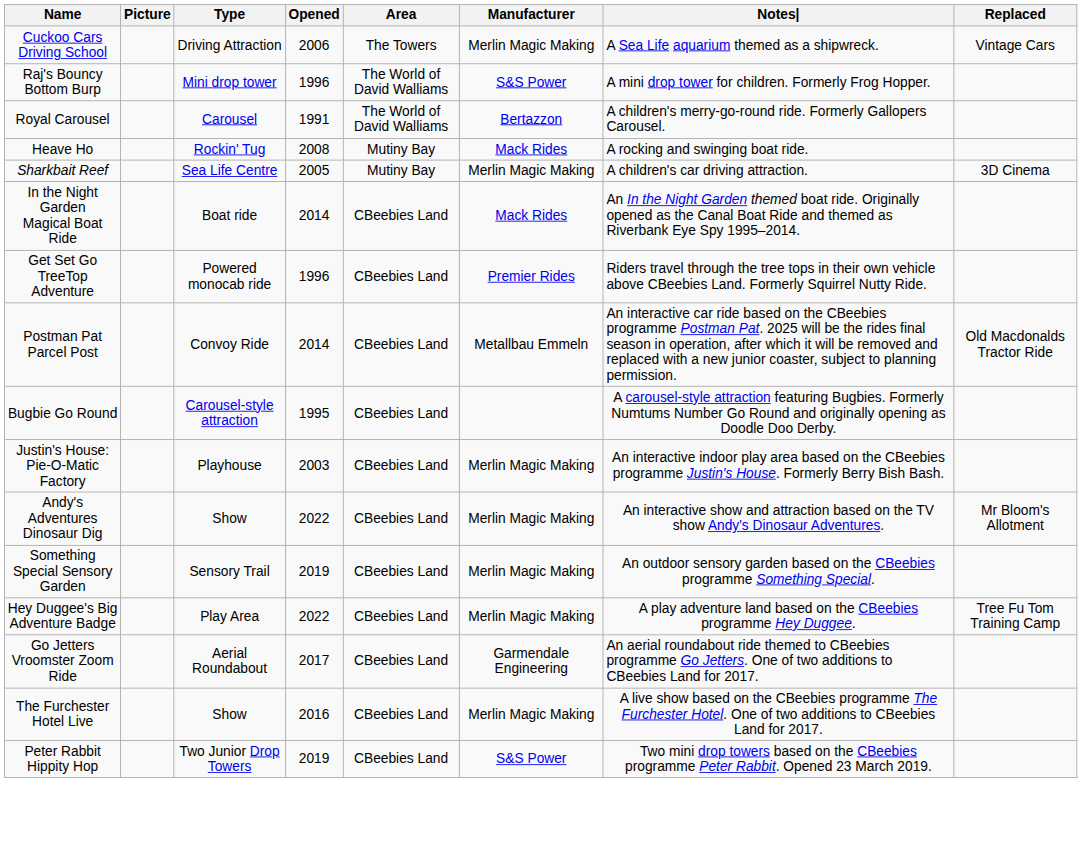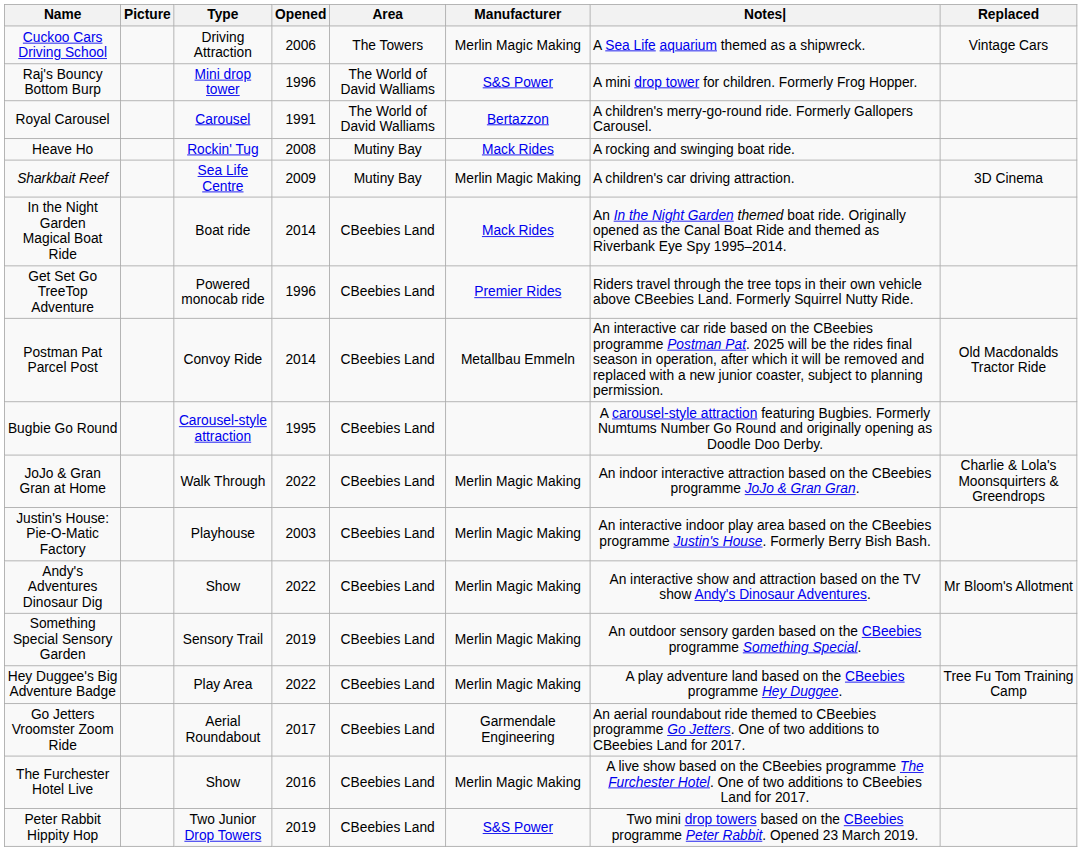 <table class="sortable wikitable" style="text-align:center;">
 <tr>
 <th scope="col" style="width:8em;">Name</th>
 <th>Picture</th>
 <th>Type</th>
 <th>Opened</th>
 <th scope=col style="width:8em;">Area</th>
 <th style="width:10em;">Manufacturer</th>
 <th ! scope="col" style="width:25em;" class=unsortable>Notes|</th>
 <th>Replaced</th>
 </tr>
 <tr>
 <td><a href='#'>Cuckoo Cars Driving School</a></td>
 <td> </td>
 <td align=center>Driving Attraction</td>
 <td>2006</td>
 <td style="text-align: center">The Towers</td>
 <td>Merlin Magic Making</td>
 <td style="text-align:left">A <a href='#'>Sea Life</a> <a href='#'>aquarium</a> themed as a shipwreck.</td>
 <td>Vintage Cars</td>
 </tr>
 <tr>
 <td>Raj's Bouncy Bottom Burp</td>
 <td></td>
 <td align=center><a href='#'>Mini drop tower</a></td>
 <td style="text-align: center">1996</td>
 <td style="text-align: center">The World of David Walliams</td>
 <td style="text-align: center"><a href='#'>S&S Power</a></td>
 <td style="text-align:left">A mini <a href='#'>drop tower</a> for children. Formerly Frog Hopper.</td>
 <td></td>
 </tr>
 <tr>
 <td>Royal Carousel</td>
 <td> </td>
 <td align=center><a href='#'>Carousel</a></td>
 <td align=center>1991</td>
 <td style="text-align: center">The World of David Walliams</td>
 <td align=center><a href='#'>Bertazzon</a></td>
 <td style="text-align:left">A children's merry-go-round ride. Formerly Gallopers Carousel.</td>
 <td></td>
 </tr>
 <tr>
 <td>Heave Ho</td>
 <td></td>
 <td align=center><a href='#'>Rockin' Tug</a></td>
 <td align=center>2008</td>
 <td align=center>Mutiny Bay</td>
 <td><a href='#'>Mack Rides</a></td>
 <td style="text-align:left">A rocking and swinging boat ride.</td>
 <td></td>
 </tr>
 <tr>
 <td><em>Sharkbait Reef</em></td>
 <td> </td>
 <td><a href='#'>Sea Life Centre</a></td>
-<td>2005</td>
+<td>2009</td>
 <td>Mutiny Bay</td>
 <td>Merlin Magic Making</td>
 <td style="text-align:left">A children's car driving attraction.</td>
 <td>3D Cinema</td>
 </tr>
 <tr>
 <td>In the Night Garden<br>Magical Boat Ride</td>
 <td></td>
 <td style="text-align: center">Boat ride</td>
 <td align=center>2014</td>
 <td style="text-align: center">CBeebies Land</td>
 <td><a href='#'>Mack Rides</a></td>
 <td style="text-align:left">An <em><a href='#'>In the Night Garden</a> themed</em> boat ride. Originally opened as the Canal Boat Ride and themed as Riverbank Eye Spy 1995–2014.</td>
 <td></td>
 </tr>
 <tr>
 <td>Get Set Go<br>TreeTop Adventure</td>
 <td></td>
 <td>Powered monocab ride</td>
 <td>1996</td>
 <td>CBeebies Land</td>
 <td><a href='#'>Premier Rides</a></td>
 <td style="text-align:left">Riders travel through the tree tops in their own vehicle above CBeebies Land. Formerly Squirrel Nutty Ride.</td>
 <td></td>
 </tr>
 <tr>
 <td>Postman Pat<br>Parcel Post</td>
 <td></td>
 <td>Convoy Ride</td>
 <td>2014</td>
 <td>CBeebies Land</td>
 <td>Metallbau Emmeln</td>
 <td style="text-align:left">An interactive car ride based on the CBeebies programme <em><a href='#'>Postman Pat</a></em>. 2025 will be the rides final season in operation, after which it will be removed and replaced with a new junior coaster, subject to planning permission.</td>
 <td>Old Macdonalds Tractor Ride</td>
 </tr>
 <tr>
 <td>Bugbie Go Round</td>
 <td></td>
 <td><a href='#'>Carousel-style attraction</a></td>
 <td>1995</td>
 <td>CBeebies Land</td>
 <td></td>
 <td>A <a href='#'>carousel-style attraction</a> featuring Bugbies. Formerly Numtums Number Go Round and originally opening as Doodle Doo Derby.</td>
 <td></td>
+</tr>
+<tr>
+<td>JoJo & Gran Gran at Home</td>
+<td></td>
+<td>Walk Through</td>
+<td>2022</td>
+<td>CBeebies Land</td>
+<td>Merlin Magic Making</td>
+<td>An indoor interactive attraction based on the CBeebies programme <em><a href='#'>JoJo & Gran Gran</a></em>.</td>
+<td>Charlie & Lola's Moonsquirters & Greendrops</td>
 </tr>
 <tr>
 <td>Justin's House: Pie-O-Matic Factory</td>
 <td></td>
 <td>Playhouse</td>
 <td>2003</td>
 <td>CBeebies Land</td>
 <td>Merlin Magic Making</td>
 <td>An interactive indoor play area based on the CBeebies programme <em><a href='#'>Justin's House</a></em>. Formerly Berry Bish Bash.</td>
 <td></td>
 </tr>
 <tr>
 <td>Andy's Adventures Dinosaur Dig</td>
 <td></td>
 <td>Show</td>
 <td>2022</td>
 <td>CBeebies Land</td>
 <td>Merlin Magic Making</td>
 <td>An interactive show and attraction based on the TV show <a href='#'>Andy's Dinosaur Adventures</a>.</td>
 <td>Mr Bloom's Allotment</td>
 </tr>
 <tr>
 <td>Something Special Sensory Garden</td>
 <td></td>
 <td>Sensory Trail</td>
 <td>2019</td>
 <td>CBeebies Land</td>
 <td>Merlin Magic Making</td>
 <td>An outdoor sensory garden based on the <a href='#'>CBeebies</a> programme <a href='#'><em>Something Special</em></a>.</td>
 <td></td>
 </tr>
 <tr>
 <td>Hey Duggee's Big Adventure Badge</td>
 <td></td>
 <td>Play Area</td>
 <td>2022</td>
 <td>CBeebies Land</td>
 <td>Merlin Magic Making</td>
 <td>A play adventure land based on the <a href='#'>CBeebies</a> programme <em><a href='#'>Hey Duggee</a></em>.</td>
 <td>Tree Fu Tom Training Camp</td>
 </tr>
 <tr>
 <td>Go Jetters Vroomster Zoom Ride</td>
 <td></td>
 <td align=center>Aerial Roundabout</td>
 <td style="text-align:center;">2017</td>
 <td align=center>CBeebies Land</td>
 <td align=center>Garmendale Engineering</td>
 <td style="text-align:left">An aerial roundabout ride themed to CBeebies programme <em><a href='#'>Go Jetters</a></em>. One of two additions to CBeebies Land for 2017.</td>
 <td></td>
 </tr>
 <tr>
 <td>The Furchester Hotel Live</td>
 <td></td>
 <td>Show</td>
 <td>2016</td>
 <td>CBeebies Land</td>
 <td>Merlin Magic Making</td>
 <td>A live show based on the CBeebies programme <em><a href='#'>The Furchester Hotel</a></em>. One of two additions to CBeebies Land for 2017.</td>
 <td></td>
 </tr>
 <tr>
 <td>Peter Rabbit Hippity Hop</td>
 <td></td>
 <td>Two Junior <a href='#'>Drop Towers</a></td>
 <td>2019</td>
 <td>CBeebies Land</td>
 <td><a href='#'>S&S Power</a></td>
 <td>Two mini <a href='#'>drop towers</a> based on the <a href='#'>CBeebies</a> programme <a href='#'><em>Peter Rabbit</em></a>. Opened 23 March 2019.</td>
 <td></td>
 </tr>
 </table>
